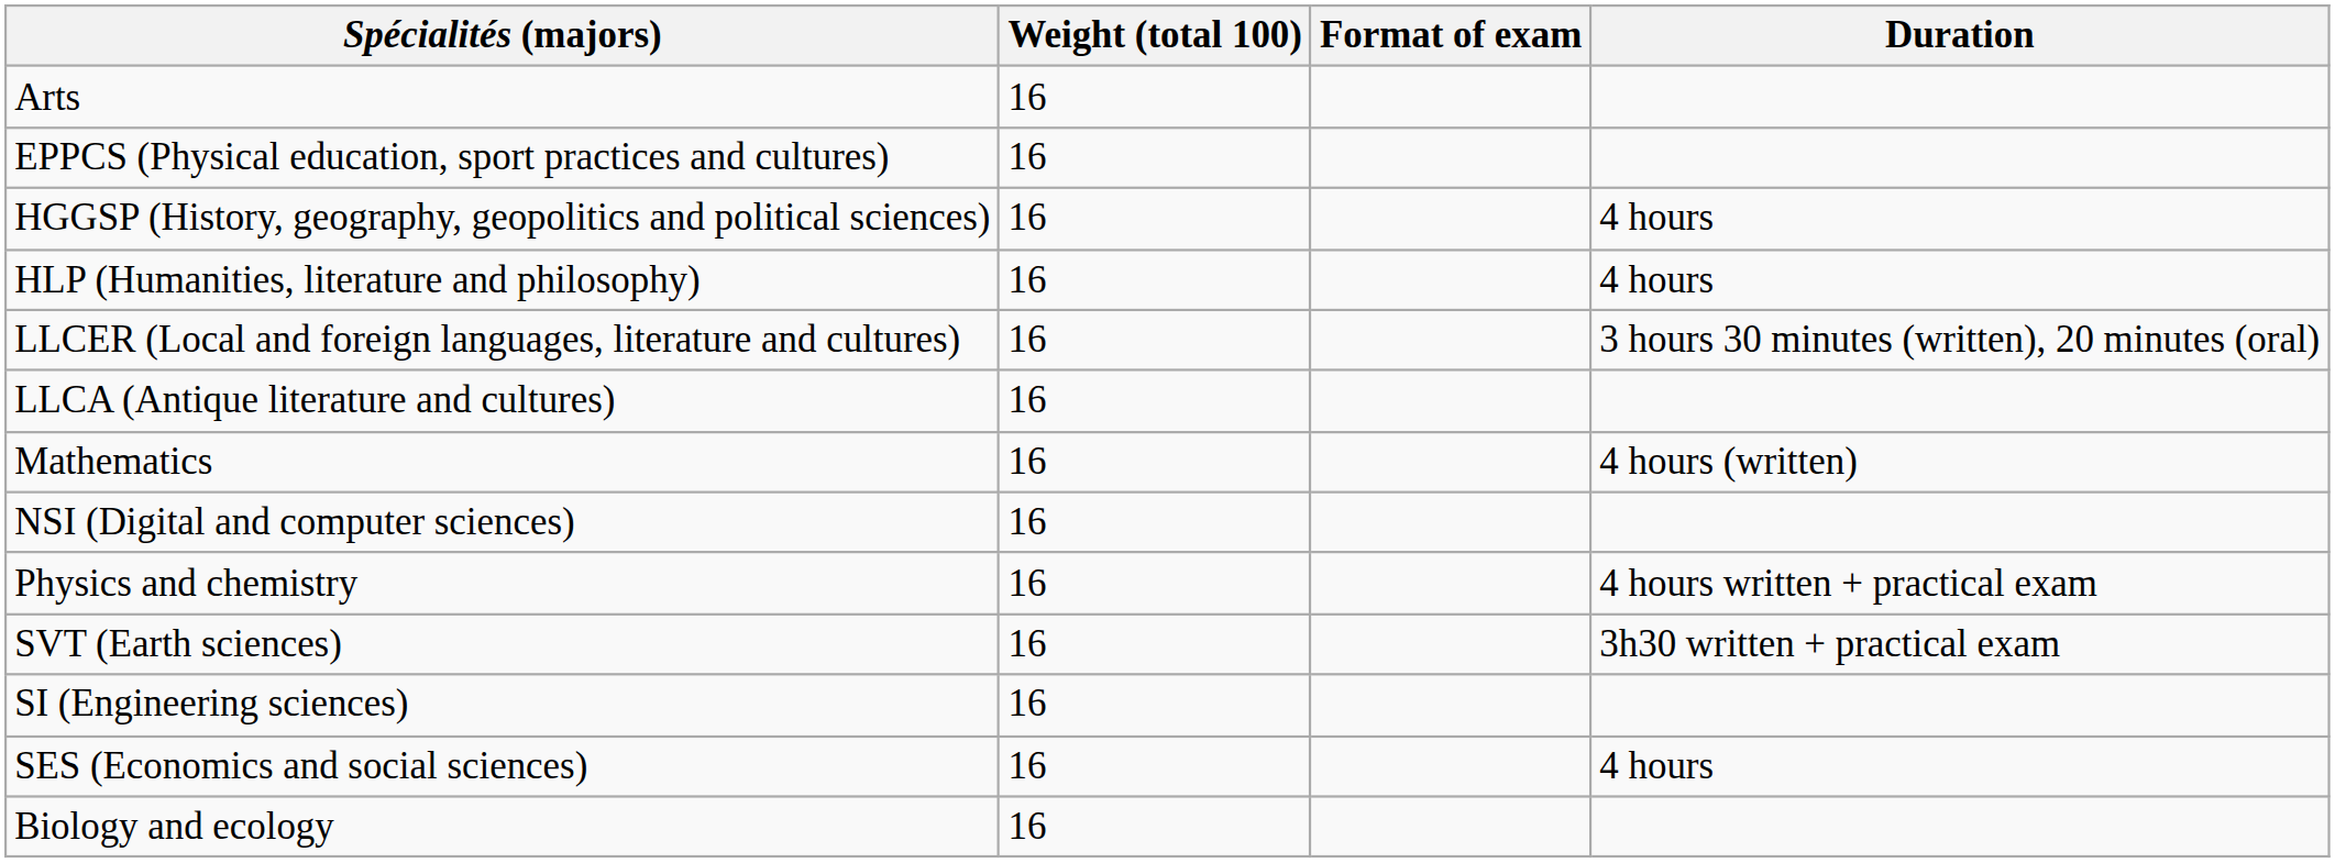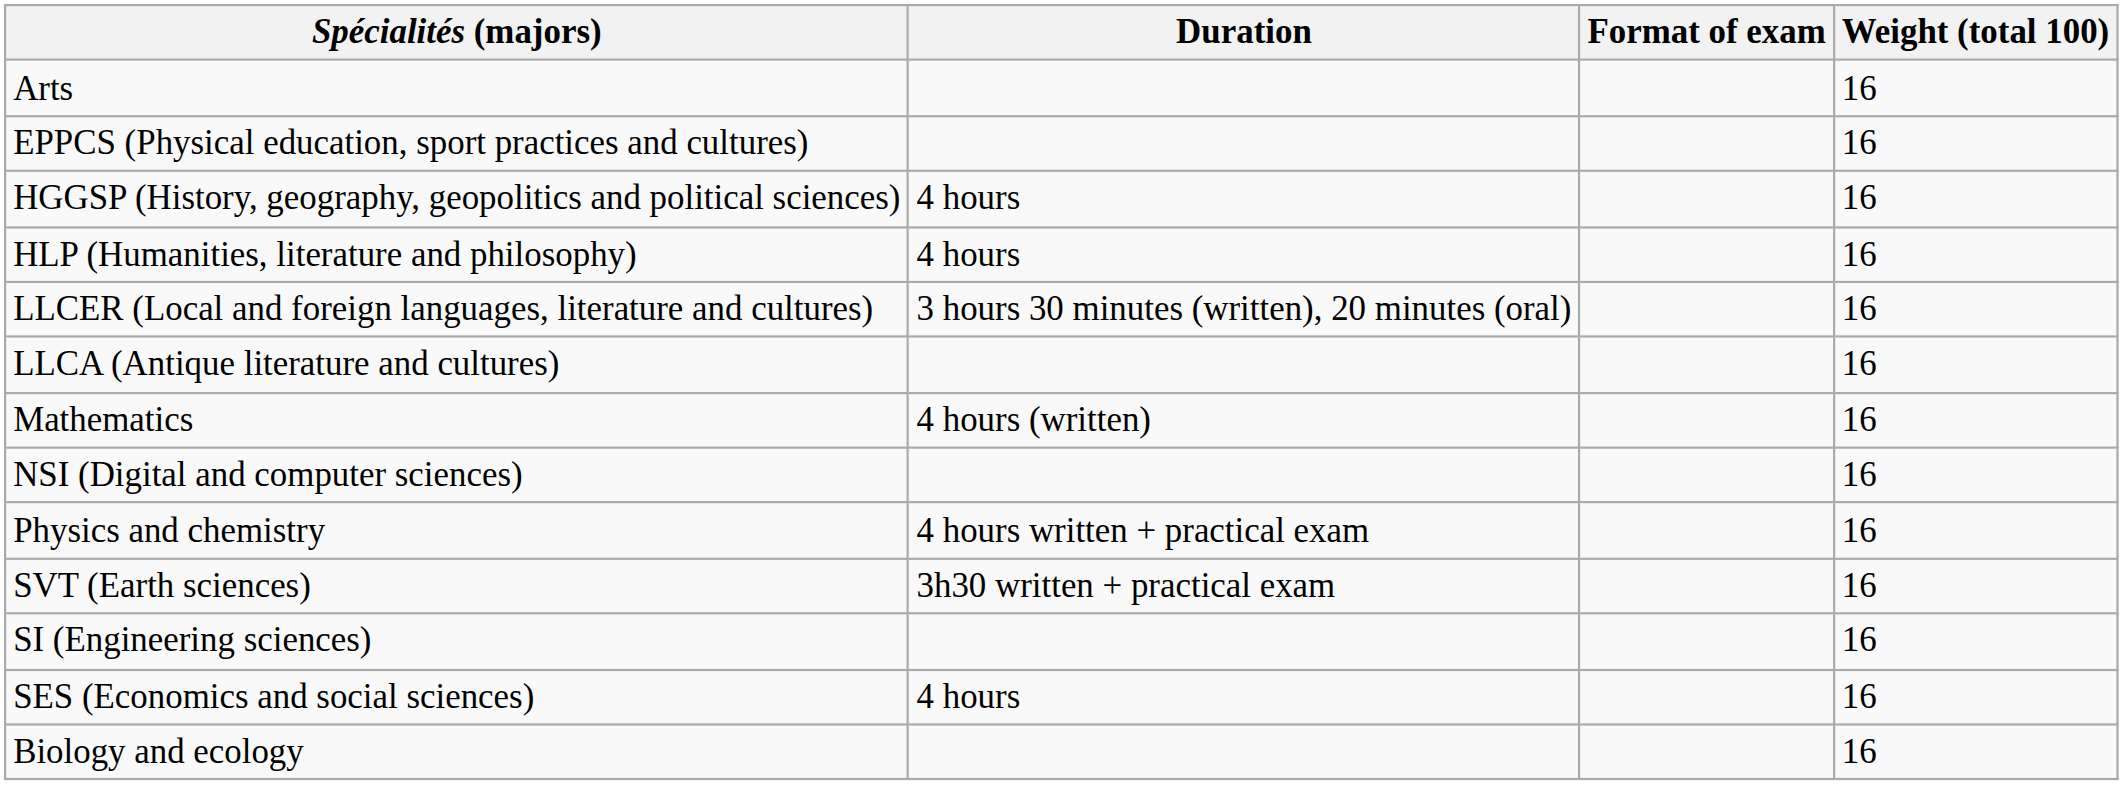 <table class="wikitable">
 <tr>
 <th><em>Spécialités</em> (majors)</th>
+<th>Duration</th>
+<th>Format of exam</th>
 <th>Weight (total 100)</th>
-<th>Format of exam</th>
-<th>Duration</th>
 </tr>
 <tr>
 <td>Arts</td>
-<td>16</td>
 <td></td>
 <td></td>
+<td>16</td>
 </tr>
 <tr>
 <td>EPPCS (Physical education, sport practices and cultures)</td>
-<td>16</td>
 <td></td>
 <td></td>
+<td>16</td>
 </tr>
 <tr>
 <td>HGGSP (History, geography, geopolitics and political sciences)</td>
+<td>4 hours</td>
+<td></td>
 <td>16</td>
-<td></td>
-<td>4 hours</td>
 </tr>
 <tr>
 <td>HLP (Humanities, literature and philosophy)</td>
+<td>4 hours</td>
+<td></td>
 <td>16</td>
-<td></td>
-<td>4 hours</td>
 </tr>
 <tr>
 <td>LLCER (Local and foreign languages, literature and cultures)</td>
+<td>3 hours 30 minutes (written), 20 minutes (oral)</td>
+<td></td>
 <td>16</td>
-<td></td>
-<td>3 hours 30 minutes (written), 20 minutes (oral)</td>
 </tr>
 <tr>
 <td>LLCA (Antique literature and cultures)</td>
-<td>16</td>
 <td></td>
 <td></td>
+<td>16</td>
 </tr>
 <tr>
 <td>Mathematics</td>
+<td>4 hours (written)</td>
+<td></td>
 <td>16</td>
-<td></td>
-<td>4 hours (written)</td>
 </tr>
 <tr>
 <td>NSI (Digital and computer sciences)</td>
-<td>16</td>
 <td></td>
 <td></td>
+<td>16</td>
 </tr>
 <tr>
 <td>Physics and chemistry</td>
+<td>4 hours written + practical exam</td>
+<td></td>
 <td>16</td>
-<td></td>
-<td>4 hours written + practical exam</td>
 </tr>
 <tr>
 <td>SVT (Earth sciences)</td>
+<td>3h30 written + practical exam</td>
+<td></td>
 <td>16</td>
-<td></td>
-<td>3h30 written + practical exam</td>
 </tr>
 <tr>
 <td>SI (Engineering sciences)</td>
-<td>16</td>
 <td></td>
 <td></td>
+<td>16</td>
 </tr>
 <tr>
 <td>SES (Economics and social sciences)</td>
+<td>4 hours</td>
+<td></td>
 <td>16</td>
-<td></td>
-<td>4 hours</td>
 </tr>
 <tr>
 <td>Biology and ecology</td>
-<td>16</td>
 <td></td>
 <td></td>
+<td>16</td>
 </tr>
 </table>
